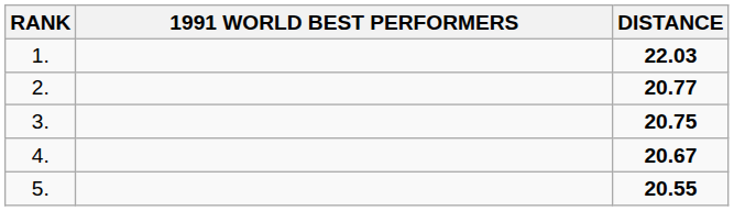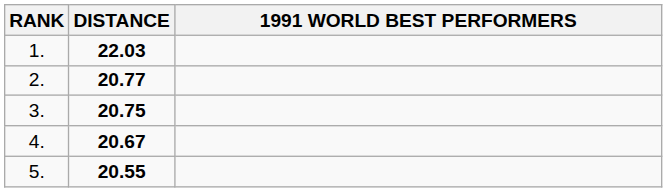 <table class="wikitable" style="border-collapse: collapse; font-size: 90%;">
 <tr>
 <th>RANK</th>
+<th align="center" style="width: 5em">DISTANCE</th>
 <th align="center" style="width: 25em">1991 WORLD BEST PERFORMERS</th>
-<th align="center" style="width: 5em">DISTANCE</th>
 </tr>
 <tr>
 <td align="center">1.</td>
+<td align="center"><strong>22.03</strong></td>
 <td></td>
-<td align="center"><strong>22.03</strong></td>
 </tr>
 <tr>
 <td align="center">2.</td>
+<td align="center"><strong>20.77</strong></td>
 <td></td>
-<td align="center"><strong>20.77</strong></td>
 </tr>
 <tr>
 <td align="center">3.</td>
+<td align="center"><strong>20.75</strong></td>
 <td></td>
-<td align="center"><strong>20.75</strong></td>
 </tr>
 <tr>
 <td align="center">4.</td>
+<td align="center"><strong>20.67</strong></td>
 <td></td>
-<td align="center"><strong>20.67</strong></td>
 </tr>
 <tr>
 <td align="center">5.</td>
+<td align="center"><strong>20.55</strong></td>
 <td></td>
-<td align="center"><strong>20.55</strong></td>
 </tr>
 </table>
